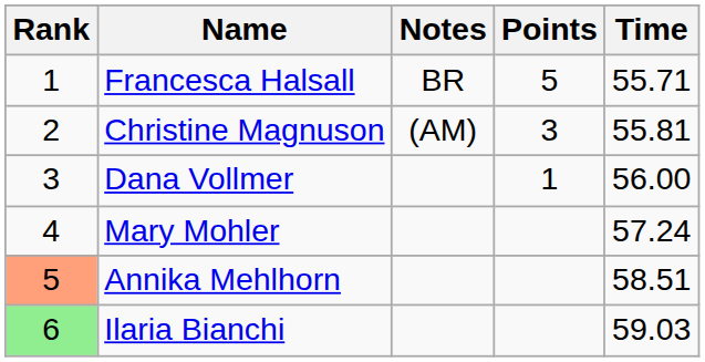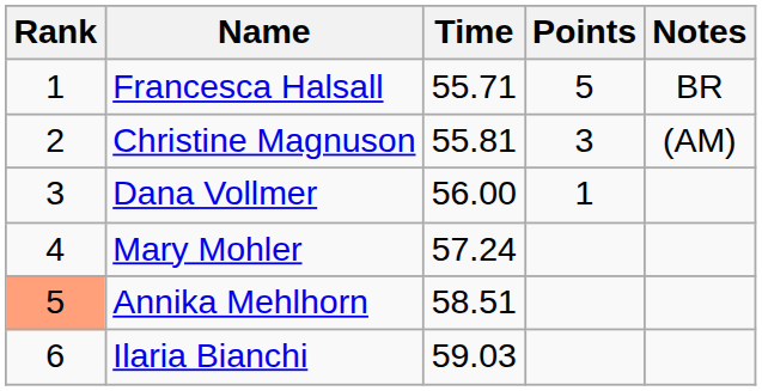 <table class="wikitable" style="text-align:center">
 <tr>
 <th>Rank</th>
 <th>Name</th>
+<th>Time</th>
+<th>Points</th>
 <th>Notes</th>
-<th>Points</th>
-<th>Time</th>
 </tr>
 <tr>
 <td>1</td>
 <td align="left"> <a href='#'>Francesca Halsall</a></td>
+<td>55.71</td>
+<td>5</td>
 <td>BR</td>
-<td>5</td>
-<td>55.71</td>
 </tr>
 <tr>
 <td>2</td>
 <td align="left"> <a href='#'>Christine Magnuson</a></td>
+<td>55.81</td>
+<td>3</td>
 <td>(AM)</td>
-<td>3</td>
-<td>55.81</td>
 </tr>
 <tr>
 <td>3</td>
 <td align="left"> <a href='#'>Dana Vollmer</a></td>
+<td>56.00</td>
+<td>1</td>
 <td></td>
-<td>1</td>
-<td>56.00</td>
 </tr>
 <tr>
 <td>4</td>
 <td align="left"> <a href='#'>Mary Mohler</a></td>
+<td>57.24</td>
 <td></td>
 <td></td>
-<td>57.24</td>
 </tr>
 <tr>
 <td style="background: lightsalmon;">5</td>
 <td align="left"> <a href='#'>Annika Mehlhorn</a></td>
+<td>58.51</td>
 <td></td>
 <td></td>
-<td>58.51</td>
 </tr>
 <tr>
-<td style="background: lightgreen;">6</td>
+<td>6</td>
 <td align="left"> <a href='#'>Ilaria Bianchi</a></td>
+<td>59.03</td>
 <td></td>
 <td></td>
-<td>59.03</td>
 </tr>
 </table>
